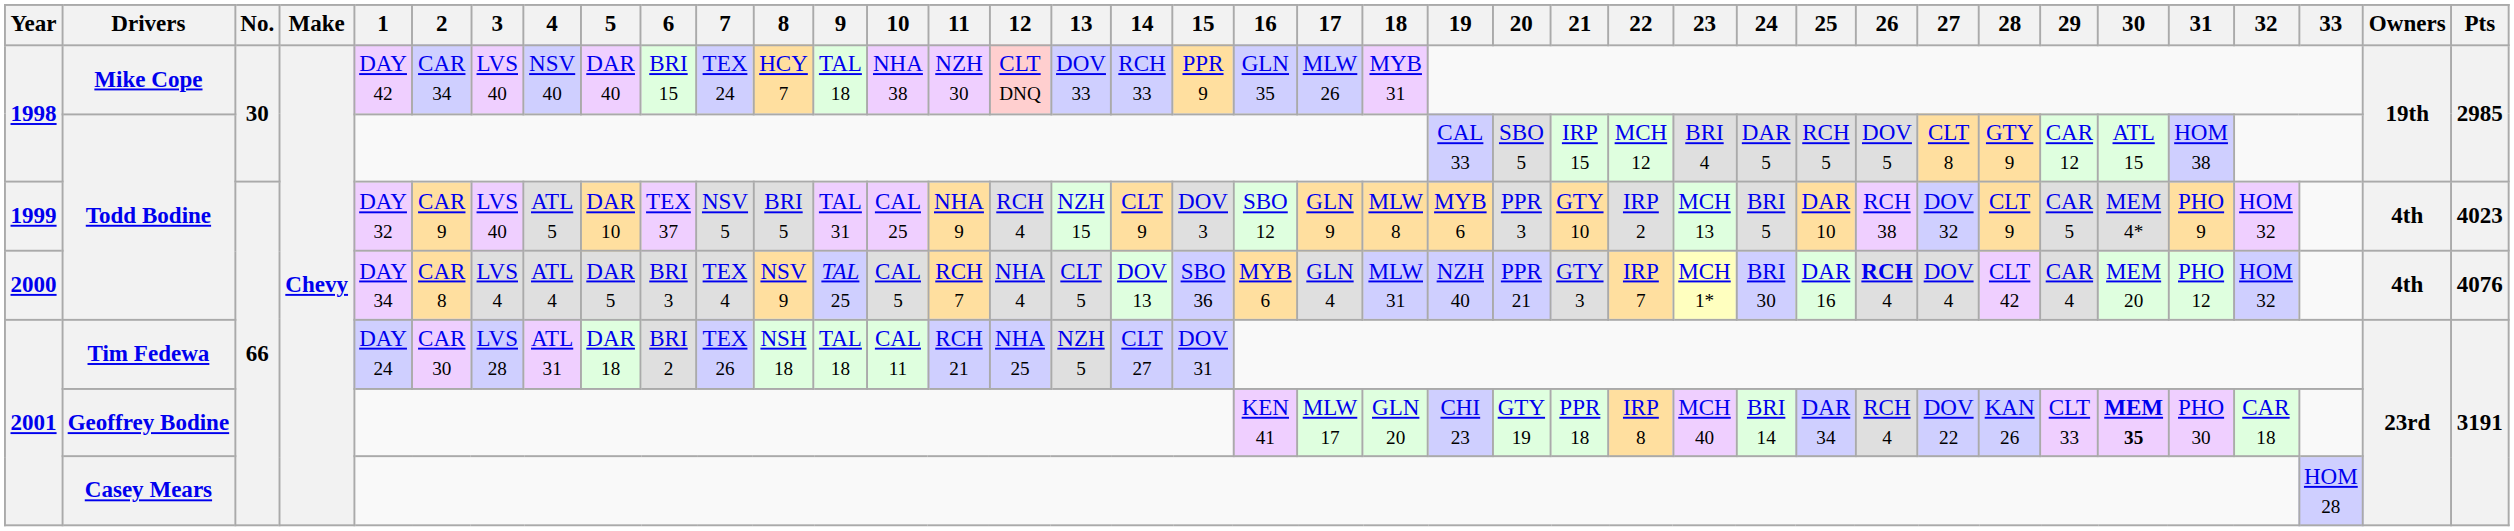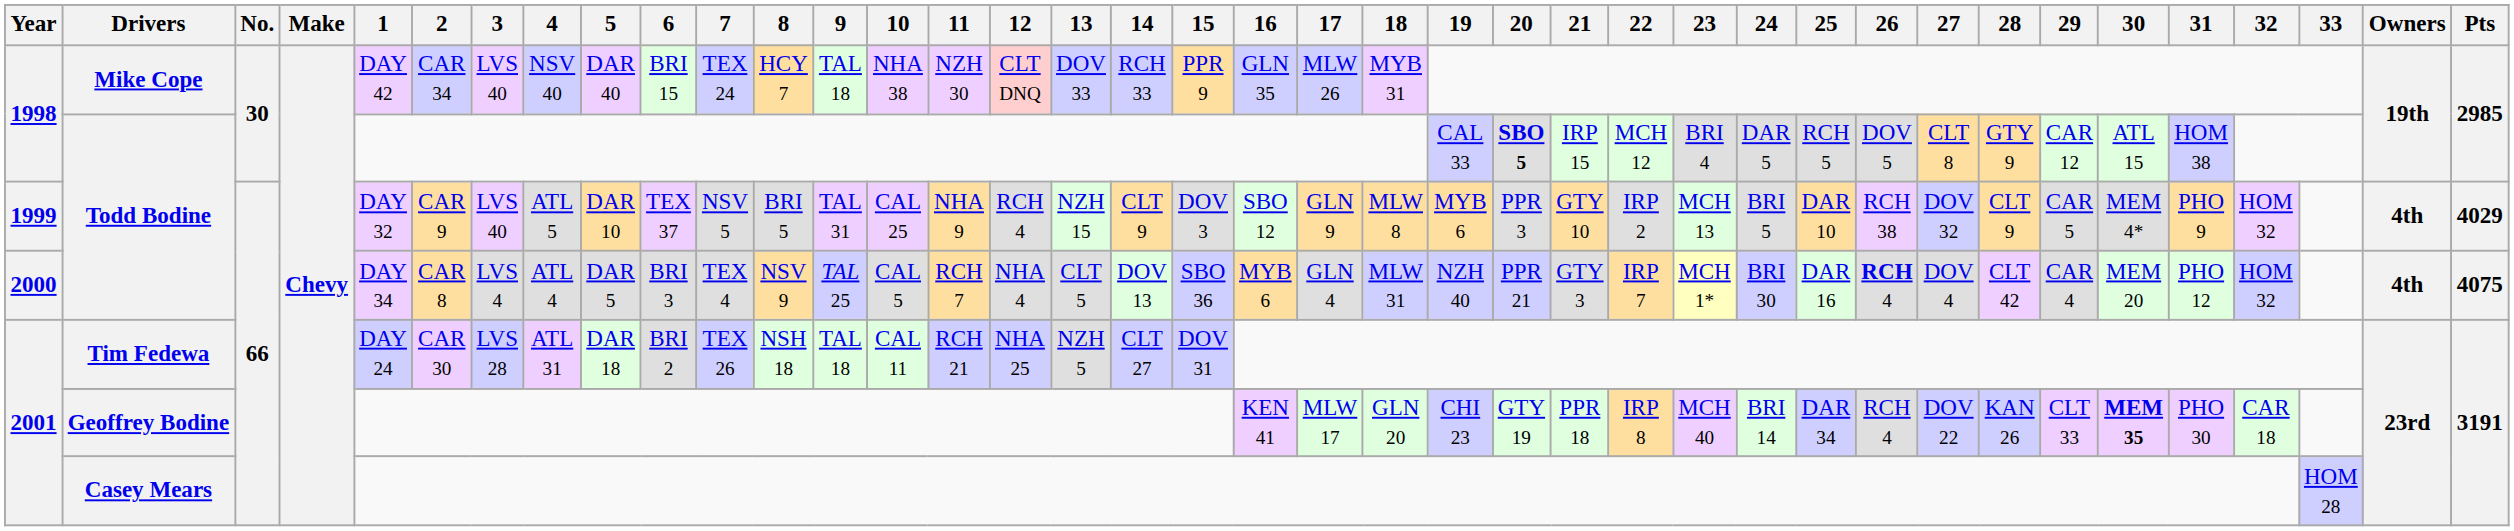 <table class="wikitable" style="text-align:center; font-size:75%">
 <tr>
 <th>Year</th>
 <th>Drivers</th>
 <th>No.</th>
 <th>Make</th>
 <th>1</th>
 <th>2</th>
 <th>3</th>
 <th>4</th>
 <th>5</th>
 <th>6</th>
 <th>7</th>
 <th>8</th>
 <th>9</th>
 <th>10</th>
 <th>11</th>
 <th>12</th>
 <th>13</th>
 <th>14</th>
 <th>15</th>
 <th>16</th>
 <th>17</th>
 <th>18</th>
 <th>19</th>
 <th>20</th>
 <th>21</th>
 <th>22</th>
 <th>23</th>
 <th>24</th>
 <th>25</th>
 <th>26</th>
 <th>27</th>
 <th>28</th>
 <th>29</th>
 <th>30</th>
 <th>31</th>
 <th>32</th>
 <th>33</th>
 <th>Owners</th>
 <th>Pts</th>
 </tr>
 <tr>
 <th rowspan=2><a href='#'>1998</a></th>
 <th><a href='#'>Mike Cope</a></th>
 <th rowspan=2>30</th>
 <th rowspan=7><a href='#'>Chevy</a></th>
 <td style="background:#EFCFFF;"><a href='#'>DAY</a><br><small>42</small></td>
 <td style="background:#CFCFFF;"><a href='#'>CAR</a><br><small>34</small></td>
 <td style="background:#EFCFFF;"><a href='#'>LVS</a><br><small>40</small></td>
 <td style="background:#CFCFFF;"><a href='#'>NSV</a><br><small>40</small></td>
 <td style="background:#EFCFFF;"><a href='#'>DAR</a><br><small>40</small></td>
 <td style="background:#DFFFDF;"><a href='#'>BRI</a><br><small>15</small></td>
 <td style="background:#CFCFFF;"><a href='#'>TEX</a><br><small>24</small></td>
 <td style="background:#FFDF9F;"><a href='#'>HCY</a><br><small>7</small></td>
 <td style="background:#DFFFDF;"><a href='#'>TAL</a><br><small>18</small></td>
 <td style="background:#EFCFFF;"><a href='#'>NHA</a><br><small>38</small></td>
 <td style="background:#EFCFFF;"><a href='#'>NZH</a><br><small>30</small></td>
 <td style="background:#FFCFCF;"><a href='#'>CLT</a><br><small>DNQ</small></td>
 <td style="background:#CFCFFF;"><a href='#'>DOV</a><br><small>33</small></td>
 <td style="background:#CFCFFF;"><a href='#'>RCH</a><br><small>33</small></td>
 <td style="background:#FFDF9F;"><a href='#'>PPR</a><br><small>9</small></td>
 <td style="background:#CFCFFF;"><a href='#'>GLN</a><br><small>35</small></td>
 <td style="background:#CFCFFF;"><a href='#'>MLW</a><br><small>26</small></td>
 <td style="background:#EFCFFF;"><a href='#'>MYB</a><br><small>31</small></td>
 <td colspan=15></td>
 <th rowspan=2>19th</th>
 <th rowspan=2>2985</th>
 </tr>
 <tr>
 <th rowspan=3><a href='#'>Todd Bodine</a></th>
 <td colspan=18></td>
 <td style="background:#CFCFFF;"><a href='#'>CAL</a><br><small>33</small></td>
-<td style="background:#DFDFDF;"><a href='#'>SBO</a><br><small>5</small></td>
+<td style="background:#DFDFDF;"><strong><a href='#'>SBO</a><br><small>5</small></strong></td>
 <td style="background:#DFFFDF;"><a href='#'>IRP</a><br><small>15</small></td>
 <td style="background:#DFFFDF;"><a href='#'>MCH</a><br><small>12</small></td>
 <td style="background:#DFDFDF;"><a href='#'>BRI</a><br><small>4</small></td>
 <td style="background:#DFDFDF;"><a href='#'>DAR</a><br><small>5</small></td>
 <td style="background:#DFDFDF;"><a href='#'>RCH</a><br><small>5</small></td>
 <td style="background:#DFDFDF;"><a href='#'>DOV</a><br><small>5</small></td>
 <td style="background:#FFDF9F;"><a href='#'>CLT</a><br><small>8</small></td>
 <td style="background:#FFDF9F;"><a href='#'>GTY</a><br><small>9</small></td>
 <td style="background:#DFFFDF;"><a href='#'>CAR</a><br><small>12</small></td>
 <td style="background:#DFFFDF;"><a href='#'>ATL</a><br><small>15</small></td>
 <td style="background:#CFCFFF;"><a href='#'>HOM</a><br><small>38</small></td>
 <td colspan=2></td>
 </tr>
 <tr>
 <th><a href='#'>1999</a></th>
 <th rowspan=5>66</th>
 <td style="background:#EFCFFF;"><a href='#'>DAY</a><br><small>32</small></td>
 <td style="background:#FFDF9F;"><a href='#'>CAR</a><br><small>9</small></td>
 <td style="background:#EFCFFF;"><a href='#'>LVS</a><br><small>40</small></td>
 <td style="background:#DFDFDF;"><a href='#'>ATL</a><br><small>5</small></td>
 <td style="background:#FFDF9F;"><a href='#'>DAR</a><br><small>10</small></td>
 <td style="background:#EFCFFF;"><a href='#'>TEX</a><br><small>37</small></td>
 <td style="background:#DFDFDF;"><a href='#'>NSV</a><br><small>5</small></td>
 <td style="background:#DFDFDF;"><a href='#'>BRI</a><br><small>5</small></td>
 <td style="background:#EFCFFF;"><a href='#'>TAL</a><br><small>31</small></td>
 <td style="background:#EFCFFF;"><a href='#'>CAL</a><br><small>25</small></td>
 <td style="background:#FFDF9F;"><a href='#'>NHA</a><br><small>9</small></td>
 <td style="background:#DFDFDF;"><a href='#'>RCH</a><br><small>4</small></td>
 <td style="background:#DFFFDF;"><a href='#'>NZH</a><br><small>15</small></td>
 <td style="background:#FFDF9F;"><a href='#'>CLT</a><br><small>9</small></td>
 <td style="background:#DFDFDF;"><a href='#'>DOV</a><br><small>3</small></td>
 <td style="background:#DFFFDF;"><a href='#'>SBO</a><br><small>12</small></td>
 <td style="background:#FFDF9F;"><a href='#'>GLN</a><br><small>9</small></td>
 <td style="background:#FFDF9F;"><a href='#'>MLW</a><br><small>8</small></td>
 <td style="background:#FFDF9F;"><a href='#'>MYB</a><br><small>6</small></td>
 <td style="background:#DFDFDF;"><a href='#'>PPR</a><br><small>3</small></td>
 <td style="background:#FFDF9F;"><a href='#'>GTY</a><br><small>10</small></td>
 <td style="background:#DFDFDF;"><a href='#'>IRP</a><br><small>2</small></td>
 <td style="background:#DFFFDF;"><a href='#'>MCH</a><br><small>13</small></td>
 <td style="background:#DFDFDF;"><a href='#'>BRI</a><br><small>5</small></td>
 <td style="background:#FFDF9F;"><a href='#'>DAR</a><br><small>10</small></td>
 <td style="background:#EFCFFF;"><a href='#'>RCH</a><br><small>38</small></td>
 <td style="background:#CFCFFF;"><a href='#'>DOV</a><br><small>32</small></td>
 <td style="background:#FFDF9F;"><a href='#'>CLT</a><br><small>9</small></td>
 <td style="background:#DFDFDF;"><a href='#'>CAR</a><br><small>5</small></td>
 <td style="background:#DFDFDF;"><a href='#'>MEM</a><br><small>4*</small></td>
 <td style="background:#FFDF9F;"><a href='#'>PHO</a><br><small>9</small></td>
 <td style="background:#EFCFFF;"><a href='#'>HOM</a><br><small>32</small></td>
 <td></td>
 <th>4th</th>
-<th>4023</th>
+<th>4029</th>
 </tr>
 <tr>
 <th><a href='#'>2000</a></th>
 <td style="background:#EFCFFF;"><a href='#'>DAY</a><br><small>34</small></td>
 <td style="background:#FFDF9F;"><a href='#'>CAR</a><br><small>8</small></td>
 <td style="background:#DFDFDF;"><a href='#'>LVS</a><br><small>4</small></td>
 <td style="background:#DFDFDF;"><a href='#'>ATL</a><br><small>4</small></td>
 <td style="background:#DFDFDF;"><a href='#'>DAR</a><br><small>5</small></td>
 <td style="background:#DFDFDF;"><a href='#'>BRI</a><br><small>3</small></td>
 <td style="background:#DFDFDF;"><a href='#'>TEX</a><br><small>4</small></td>
 <td style="background:#FFDF9F;"><a href='#'>NSV</a><br><small>9</small></td>
 <td style="background:#CFCFFF;"><em><a href='#'>TAL</a></em><br><small>25</small></td>
 <td style="background:#DFDFDF;"><a href='#'>CAL</a><br><small>5</small></td>
 <td style="background:#FFDF9F;"><a href='#'>RCH</a><br><small>7</small></td>
 <td style="background:#DFDFDF;"><a href='#'>NHA</a><br><small>4</small></td>
 <td style="background:#DFDFDF;"><a href='#'>CLT</a><br><small>5</small></td>
 <td style="background:#DFFFDF;"><a href='#'>DOV</a><br><small>13</small></td>
 <td style="background:#CFCFFF;"><a href='#'>SBO</a><br><small>36</small></td>
 <td style="background:#FFDF9F;"><a href='#'>MYB</a><br><small>6</small></td>
 <td style="background:#DFDFDF;"><a href='#'>GLN</a><br><small>4</small></td>
 <td style="background:#CFCFFF;"><a href='#'>MLW</a><br><small>31</small></td>
 <td style="background:#CFCFFF;"><a href='#'>NZH</a><br><small>40</small></td>
 <td style="background:#CFCFFF;"><a href='#'>PPR</a><br><small>21</small></td>
 <td style="background:#DFDFDF;"><a href='#'>GTY</a><br><small>3</small></td>
 <td style="background:#FFDF9F;"><a href='#'>IRP</a><br><small>7</small></td>
 <td style="background:#FFFFBF;"><a href='#'>MCH</a><br><small>1*</small></td>
 <td style="background:#CFCFFF;"><a href='#'>BRI</a><br><small>30</small></td>
 <td style="background:#DFFFDF;"><a href='#'>DAR</a><br><small>16</small></td>
 <td style="background:#DFDFDF;"><strong><a href='#'>RCH</a></strong><br><small>4</small></td>
 <td style="background:#DFDFDF;"><a href='#'>DOV</a><br><small>4</small></td>
 <td style="background:#EFCFFF;"><a href='#'>CLT</a><br><small>42</small></td>
 <td style="background:#DFDFDF;"><a href='#'>CAR</a><br><small>4</small></td>
 <td style="background:#DFFFDF;"><a href='#'>MEM</a><br><small>20</small></td>
 <td style="background:#DFFFDF;"><a href='#'>PHO</a><br><small>12</small></td>
 <td style="background:#CFCFFF;"><a href='#'>HOM</a><br><small>32</small></td>
 <td></td>
 <th>4th</th>
-<th>4076</th>
+<th>4075</th>
 </tr>
 <tr>
 <th rowspan=3><a href='#'>2001</a></th>
 <th><a href='#'>Tim Fedewa</a></th>
 <td style="background:#CFCFFF;"><a href='#'>DAY</a><br><small>24</small></td>
 <td style="background:#EFCFFF;"><a href='#'>CAR</a><br><small>30</small></td>
 <td style="background:#CFCFFF;"><a href='#'>LVS</a><br><small>28</small></td>
 <td style="background:#EFCFFF;"><a href='#'>ATL</a><br><small>31</small></td>
 <td style="background:#DFFFDF;"><a href='#'>DAR</a><br><small>18</small></td>
 <td style="background:#DFDFDF;"><a href='#'>BRI</a><br><small>2</small></td>
 <td style="background:#CFCFFF;"><a href='#'>TEX</a><br><small>26</small></td>
 <td style="background:#DFFFDF;"><a href='#'>NSH</a><br><small>18</small></td>
 <td style="background:#DFFFDF;"><a href='#'>TAL</a><br><small>18</small></td>
 <td style="background:#DFFFDF;"><a href='#'>CAL</a><br><small>11</small></td>
 <td style="background:#CFCFFF;"><a href='#'>RCH</a><br><small>21</small></td>
 <td style="background:#CFCFFF;"><a href='#'>NHA</a><br><small>25</small></td>
 <td style="background:#DFDFDF;"><a href='#'>NZH</a><br><small>5</small></td>
 <td style="background:#CFCFFF;"><a href='#'>CLT</a><br><small>27</small></td>
 <td style="background:#CFCFFF;"><a href='#'>DOV</a><br><small>31</small></td>
 <td colspan=18></td>
 <th rowspan=3>23rd</th>
 <th rowspan=3>3191</th>
 </tr>
 <tr>
 <th><a href='#'>Geoffrey Bodine</a></th>
 <td colspan=15></td>
 <td style="background:#EFCFFF;"><a href='#'>KEN</a><br><small>41</small></td>
 <td style="background:#DFFFDF;"><a href='#'>MLW</a><br><small>17</small></td>
 <td style="background:#DFFFDF;"><a href='#'>GLN</a><br><small>20</small></td>
 <td style="background:#CFCFFF;"><a href='#'>CHI</a><br><small>23</small></td>
 <td style="background:#DFFFDF;"><a href='#'>GTY</a><br><small>19</small></td>
 <td style="background:#DFFFDF;"><a href='#'>PPR</a><br><small>18</small></td>
 <td style="background:#FFDF9F;"><a href='#'>IRP</a><br><small>8</small></td>
 <td style="background:#EFCFFF;"><a href='#'>MCH</a><br><small>40</small></td>
 <td style="background:#DFFFDF;"><a href='#'>BRI</a><br><small>14</small></td>
 <td style="background:#CFCFFF;"><a href='#'>DAR</a><br><small>34</small></td>
 <td style="background:#DFDFDF;"><a href='#'>RCH</a><br><small>4</small></td>
 <td style="background:#CFCFFF;"><a href='#'>DOV</a><br><small>22</small></td>
 <td style="background:#CFCFFF;"><a href='#'>KAN</a><br><small>26</small></td>
 <td style="background:#EFCFFF;"><a href='#'>CLT</a><br><small>33</small></td>
 <td style="background:#EFCFFF;"><strong><a href='#'>MEM</a><br><small>35</small></strong></td>
 <td style="background:#EFCFFF;"><a href='#'>PHO</a><br><small>30</small></td>
 <td style="background:#DFFFDF;"><a href='#'>CAR</a><br><small>18</small></td>
 <td></td>
 </tr>
 <tr>
 <th><a href='#'>Casey Mears</a></th>
 <td colspan=32></td>
 <td style="background:#CFCFFF;"><a href='#'>HOM</a><br><small>28</small></td>
 </tr>
 </table>
